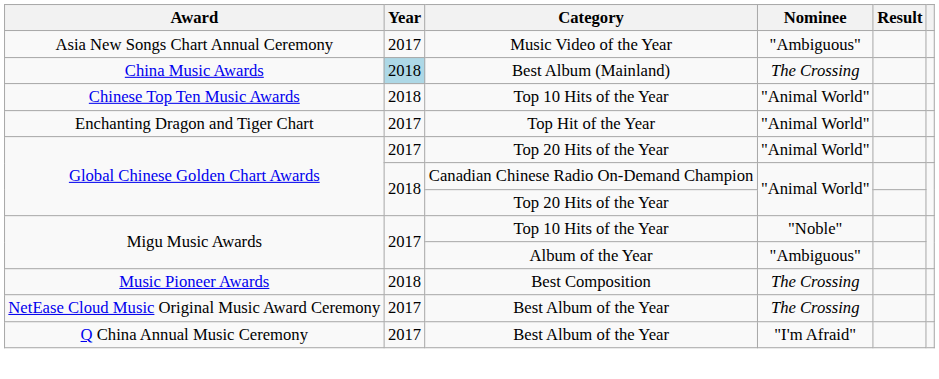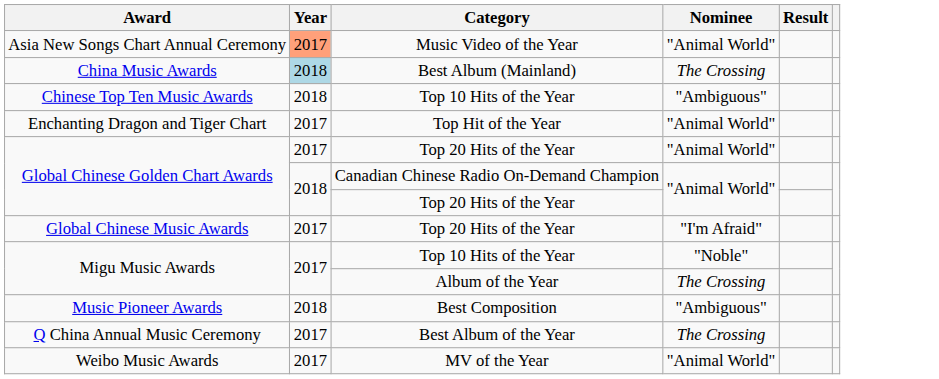 <table class="wikitable plainrowheaders sortable" style="text-align:center;">
 <tr>
 <th scope="col">Award</th>
 <th scope="col">Year</th>
 <th scope="col">Category</th>
 <th scope="col">Nominee</th>
 <th scope="col">Result</th>
 <th class="unsortable"></th>
 </tr>
 <tr>
 <td>Asia New Songs Chart Annual Ceremony</td>
-<td>2017</td>
+<td style="background: lightsalmon;">2017</td>
 <td>Music Video of the Year</td>
-<td>"Ambiguous"</td>
+<td>"Animal World"</td>
 <td></td>
 <td></td>
 </tr>
 <tr>
 <td><a href='#'>China Music Awards</a></td>
 <td style="background: lightblue;">2018</td>
 <td>Best Album (Mainland)</td>
 <td><em>The Crossing</em></td>
 <td></td>
 <td></td>
 </tr>
 <tr>
 <td><a href='#'>Chinese Top Ten Music Awards</a></td>
 <td>2018</td>
 <td>Top 10 Hits of the Year</td>
-<td>"Animal World"</td>
+<td>"Ambiguous"</td>
 <td></td>
 <td></td>
 </tr>
 <tr>
 <td>Enchanting Dragon and Tiger Chart</td>
 <td>2017</td>
 <td>Top Hit of the Year</td>
 <td>"Animal World"</td>
 <td></td>
 <td></td>
 </tr>
 <tr>
 <td rowspan="3"><a href='#'>Global Chinese Golden Chart Awards</a></td>
 <td>2017</td>
 <td>Top 20 Hits of the Year</td>
 <td>"Animal World"</td>
 <td></td>
 <td></td>
 </tr>
 <tr>
 <td rowspan="2">2018</td>
 <td>Canadian Chinese Radio On-Demand Champion</td>
 <td rowspan="2">"Animal World"</td>
 <td></td>
 <td rowspan="2"></td>
 </tr>
 <tr>
 <td>Top 20 Hits of the Year</td>
 <td></td>
 </tr>
 <tr>
+<td><a href='#'>Global Chinese Music Awards</a></td>
+<td>2017</td>
+<td>Top 20 Hits of the Year</td>
+<td>"I'm Afraid"</td>
+<td></td>
+<td></td>
+</tr>
+<tr>
 <td rowspan="2">Migu Music Awards</td>
 <td rowspan="2">2017</td>
 <td>Top 10 Hits of the Year</td>
 <td>"Noble"</td>
 <td></td>
 <td rowspan="2"></td>
 </tr>
 <tr>
 <td>Album of the Year</td>
-<td>"Ambiguous"</td>
+<td><em>The Crossing</em></td>
 <td></td>
 </tr>
 <tr>
 <td><a href='#'>Music Pioneer Awards</a></td>
 <td>2018</td>
 <td>Best Composition</td>
-<td><em>The Crossing</em></td>
+<td>"Ambiguous"</td>
 <td></td>
 <td></td>
 </tr>
 <tr>
-<td><a href='#'>NetEase Cloud Music</a> Original Music Award Ceremony</td>
+<td><a href='#'>Q</a> China Annual Music Ceremony</td>
 <td>2017</td>
 <td>Best Album of the Year</td>
 <td><em>The Crossing</em></td>
 <td></td>
 <td></td>
 </tr>
 <tr>
-<td><a href='#'>Q</a> China Annual Music Ceremony</td>
+<td>Weibo Music Awards</td>
 <td>2017</td>
-<td>Best Album of the Year</td>
-<td>"I'm Afraid"</td>
+<td>MV of the Year</td>
+<td>"Animal World"</td>
 <td></td>
 <td></td>
 </tr>
 </table>
